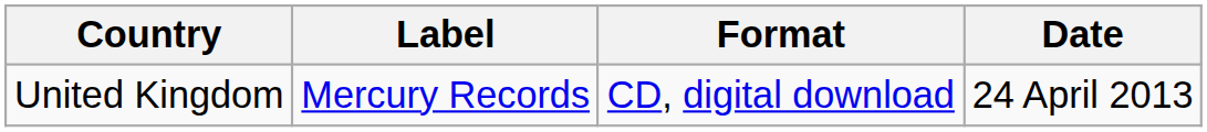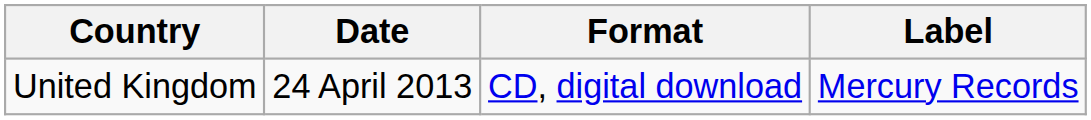 <table class="wikitable plainrowheaders">
 <tr>
 <th scope="col">Country</th>
+<th scope="col">Date</th>
+<th scope="col">Format</th>
 <th scope="col">Label</th>
-<th scope="col">Format</th>
-<th scope="col">Date</th>
 </tr>
 <tr>
 <td>United Kingdom</td>
+<td>24 April 2013</td>
+<td><a href='#'>CD</a>, <a href='#'>digital download</a></td>
 <td><a href='#'>Mercury Records</a></td>
-<td><a href='#'>CD</a>, <a href='#'>digital download</a></td>
-<td>24 April 2013</td>
 </tr>
 </table>
